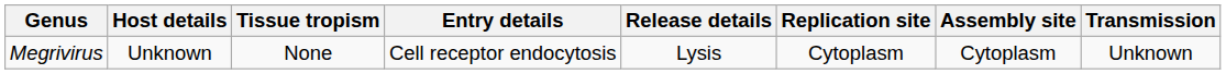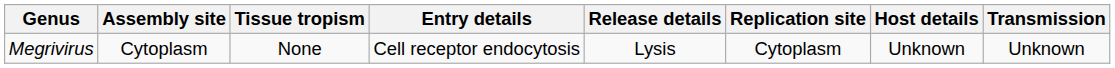 <table class="wikitable sortable" style="text-align:center">
 <tr>
 <th>Genus</th>
-<th>Host details</th>
+<th>Assembly site</th>
 <th>Tissue tropism</th>
 <th>Entry details</th>
 <th>Release details</th>
 <th>Replication site</th>
-<th>Assembly site</th>
+<th>Host details</th>
 <th>Transmission</th>
 </tr>
 <tr>
 <td><em>Megrivirus</em></td>
-<td>Unknown</td>
+<td>Cytoplasm</td>
 <td>None</td>
 <td>Cell receptor endocytosis</td>
 <td>Lysis</td>
 <td>Cytoplasm</td>
-<td>Cytoplasm</td>
+<td>Unknown</td>
 <td>Unknown</td>
 </tr>
 </table>
